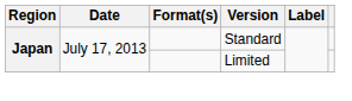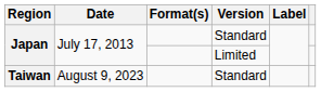 <table class="wikitable plainrowheaders">
 <tr>
 <th scope="col">Region</th>
 <th scope="col">Date</th>
 <th scope="col">Format(s)</th>
 <th scope="col">Version</th>
 <th scope="col">Label</th>
 <th scope="col"></th>
 </tr>
 <tr>
 <th rowspan="2" scope="row">Japan</th>
 <td rowspan="2">July 17, 2013</td>
 <td></td>
 <td>Standard</td>
 <td rowspan="2"></td>
 <td align="center"></td>
 </tr>
 <tr>
 <td></td>
 <td>Limited</td>
 <td align="center"></td>
 </tr>
+<tr>
+<th scope="row">Taiwan</th>
+<td>August 9, 2023</td>
+<td></td>
+<td>Standard</td>
+<td></td>
+<td align="center"></td>
+</tr>
 </table>
